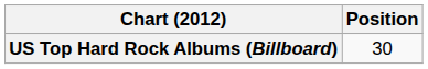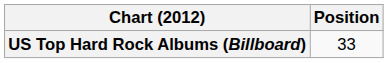 <table class="wikitable sortable plainrowheaders" style="text-align:center">
 <tr>
 <th scope="col">Chart (2012)</th>
 <th scope="col">Position</th>
 </tr>
 <tr>
 <th scope="row">US Top Hard Rock Albums (<em>Billboard</em>)</th>
-<td>30</td>
+<td>33</td>
 </tr>
 </table>
